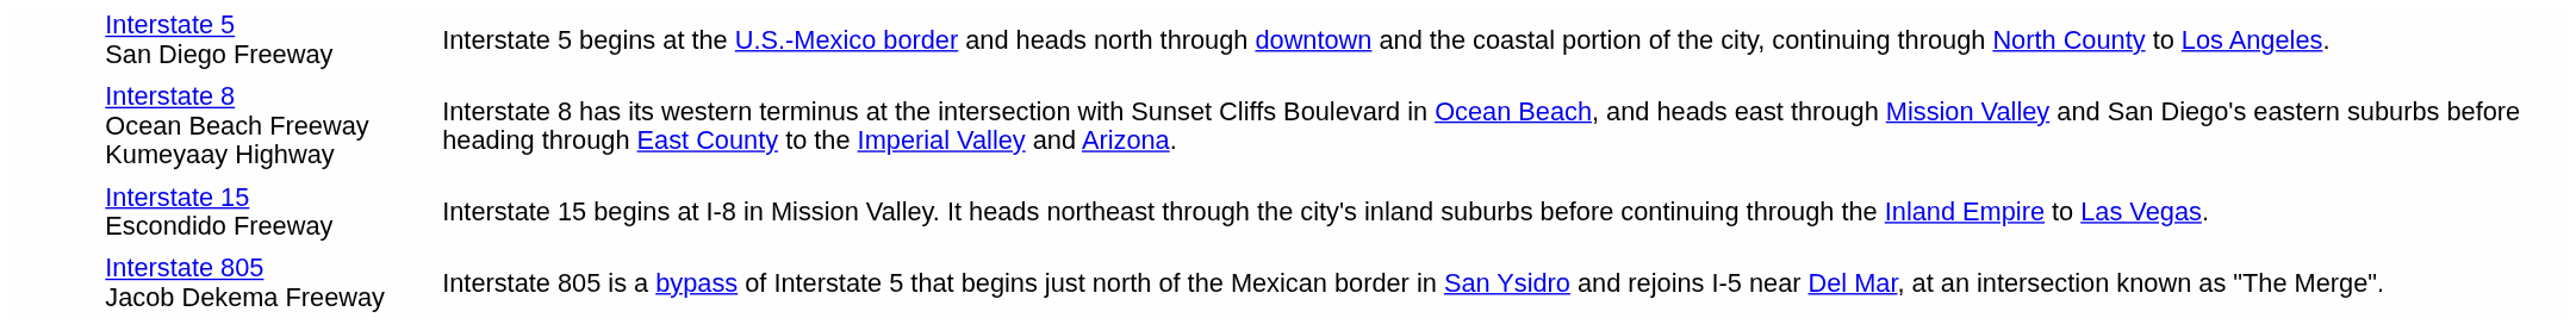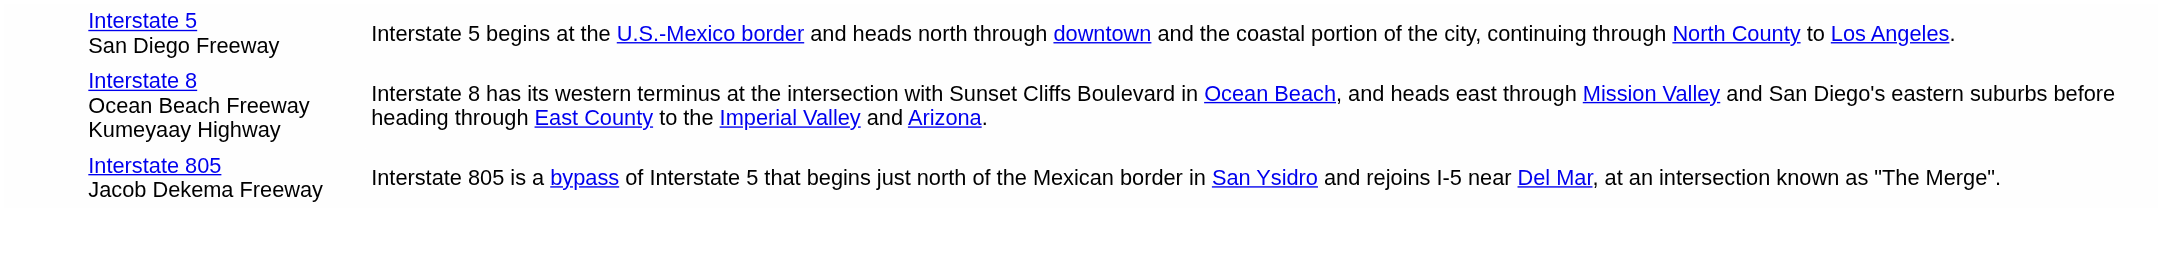 <table cellpadding="4" cellspacing="0">
 <tr>
 <td style="width:50px; text-align:center" bgcolor="#FEFEFE"></td>
 <td style="width:200px; text-align:left" bgcolor="#FEFEFE"><a href='#'>Interstate 5</a><br>San Diego Freeway</td>
 <td bgcolor="#FEFEFE">Interstate 5 begins at the <a href='#'>U.S.-Mexico border</a> and heads north through <a href='#'>downtown</a> and the coastal portion of the city, continuing through <a href='#'>North County</a> to <a href='#'>Los Angeles</a>.</td>
 </tr>
 <tr>
 <td style="width:50px; text-align:center" bgcolor="#FEFEFE"></td>
 <td style="width:200px; text-align:left" bgcolor="#FEFEFE"><a href='#'>Interstate 8</a><br>Ocean Beach Freeway<br>Kumeyaay Highway</td>
 <td bgcolor="#FEFEFE">Interstate 8 has its western terminus at the intersection with Sunset Cliffs Boulevard in <a href='#'>Ocean Beach</a>, and heads east through <a href='#'>Mission Valley</a> and San Diego's eastern suburbs before heading through <a href='#'>East County</a> to the <a href='#'>Imperial Valley</a> and <a href='#'>Arizona</a>.</td>
 </tr>
 <tr>
 <td style="width:50px; text-align:center" bgcolor="#FEFEFE"></td>
-<td style="width:200px; text-align:left" bgcolor="#FEFEFE"><a href='#'>Interstate 15</a><br>Escondido Freeway</td>
-<td bgcolor="#FEFEFE">Interstate 15 begins at I-8 in Mission Valley. It heads northeast through the city's inland suburbs before continuing through the <a href='#'>Inland Empire</a> to <a href='#'>Las Vegas</a>.</td>
-</tr>
-<tr>
-<td style="width:50px; text-align:center" bgcolor="#FEFEFE"></td>
 <td style="width:200px; text-align:left" bgcolor="#FEFEFE"><a href='#'>Interstate 805</a><br>Jacob Dekema Freeway</td>
 <td bgcolor="#FEFEFE">Interstate 805 is a <a href='#'>bypass</a> of Interstate 5 that begins just north of the Mexican border in <a href='#'>San Ysidro</a> and rejoins I-5 near <a href='#'>Del Mar</a>, at an intersection known as "The Merge".</td>
 </tr>
 </table>
